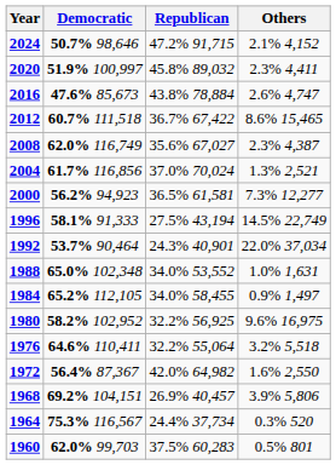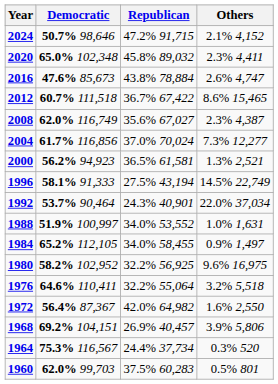 <table class="wikitable"  style="float:right; font-size:95%;">
 <tr style="background:lightgrey;">
 <th>Year</th>
 <th><a href='#'>Democratic</a></th>
 <th><a href='#'>Republican</a></th>
 <th>Others</th>
 </tr>
 <tr>
 <td align="center" ><strong><a href='#'>2024</a></strong></td>
 <td align="center" ><strong>50.7%</strong> <em>98,646</em></td>
 <td align="center" >47.2% <em>91,715</em></td>
 <td align="center" >2.1% <em>4,152</em></td>
 </tr>
 <tr>
 <td align="center" ><strong><a href='#'>2020</a></strong></td>
-<td align="center" ><strong>51.9%</strong> <em>100,997</em></td>
+<td align="center" ><strong>65.0%</strong> <em>102,348</em></td>
 <td align="center" >45.8% <em>89,032</em></td>
 <td align="center" >2.3% <em>4,411</em></td>
 </tr>
 <tr>
 <td align="center" ><strong><a href='#'>2016</a></strong></td>
 <td align="center" ><strong>47.6%</strong> <em>85,673</em></td>
 <td align="center" >43.8% <em>78,884</em></td>
 <td align="center" >2.6% <em>4,747</em></td>
 </tr>
 <tr>
 <td align="center" ><strong><a href='#'>2012</a></strong></td>
 <td align="center" ><strong>60.7%</strong> <em>111,518</em></td>
 <td align="center" >36.7% <em>67,422</em></td>
 <td align="center" >8.6% <em>15,465</em></td>
 </tr>
 <tr>
 <td align="center" ><strong><a href='#'>2008</a></strong></td>
 <td align="center" ><strong>62.0%</strong> <em>116,749</em></td>
 <td align="center" >35.6% <em>67,027</em></td>
 <td align="center" >2.3% <em>4,387</em></td>
 </tr>
 <tr>
 <td align="center" ><strong><a href='#'>2004</a></strong></td>
 <td align="center" ><strong>61.7%</strong> <em>116,856</em></td>
 <td align="center" >37.0% <em>70,024</em></td>
-<td align="center" >1.3% <em>2,521</em></td>
+<td align="center" >7.3% <em>12,277</em></td>
 </tr>
 <tr>
 <td align="center" ><strong><a href='#'>2000</a></strong></td>
 <td align="center" ><strong>56.2%</strong> <em>94,923</em></td>
 <td align="center" >36.5% <em>61,581</em></td>
-<td align="center" >7.3% <em>12,277</em></td>
+<td align="center" >1.3% <em>2,521</em></td>
 </tr>
 <tr>
 <td align="center" ><strong><a href='#'>1996</a></strong></td>
 <td align="center" ><strong>58.1%</strong> <em>91,333</em></td>
 <td align="center" >27.5% <em>43,194</em></td>
 <td align="center" >14.5% <em>22,749</em></td>
 </tr>
 <tr>
 <td align="center" ><strong><a href='#'>1992</a></strong></td>
 <td align="center" ><strong>53.7%</strong> <em>90,464</em></td>
 <td align="center" >24.3% <em>40,901</em></td>
 <td align="center" >22.0% <em>37,034</em></td>
 </tr>
 <tr>
 <td align="center" ><strong><a href='#'>1988</a></strong></td>
-<td align="center" ><strong>65.0%</strong> <em>102,348</em></td>
+<td align="center" ><strong>51.9%</strong> <em>100,997</em></td>
 <td align="center" >34.0% <em>53,552</em></td>
 <td align="center" >1.0% <em>1,631</em></td>
 </tr>
 <tr>
 <td align="center" ><strong><a href='#'>1984</a></strong></td>
 <td align="center" ><strong>65.2%</strong> <em>112,105</em></td>
 <td align="center" >34.0% <em>58,455</em></td>
 <td align="center" >0.9% <em>1,497</em></td>
 </tr>
 <tr>
 <td align="center" ><strong><a href='#'>1980</a></strong></td>
 <td align="center" ><strong>58.2%</strong> <em>102,952</em></td>
 <td align="center" >32.2% <em>56,925</em></td>
 <td align="center" >9.6% <em>16,975</em></td>
 </tr>
 <tr>
 <td align="center" ><strong><a href='#'>1976</a></strong></td>
 <td align="center" ><strong>64.6%</strong> <em>110,411</em></td>
 <td align="center" >32.2% <em>55,064</em></td>
 <td align="center" >3.2% <em>5,518</em></td>
 </tr>
 <tr>
 <td align="center" ><strong><a href='#'>1972</a></strong></td>
 <td align="center" ><strong>56.4%</strong> <em>87,367</em></td>
 <td align="center" >42.0% <em>64,982</em></td>
 <td align="center" >1.6% <em>2,550</em></td>
 </tr>
 <tr>
 <td align="center" ><strong><a href='#'>1968</a></strong></td>
 <td align="center" ><strong>69.2%</strong> <em>104,151</em></td>
 <td align="center" >26.9% <em>40,457</em></td>
 <td align="center" >3.9% <em>5,806</em></td>
 </tr>
 <tr>
 <td align="center" ><strong><a href='#'>1964</a></strong></td>
 <td align="center" ><strong>75.3%</strong> <em>116,567</em></td>
 <td align="center" >24.4% <em>37,734</em></td>
 <td align="center" >0.3% <em>520</em></td>
 </tr>
 <tr>
 <td align="center" ><strong><a href='#'>1960</a></strong></td>
 <td align="center" ><strong>62.0%</strong> <em>99,703</em></td>
 <td align="center" >37.5% <em>60,283</em></td>
 <td align="center" >0.5% <em>801</em></td>
 </tr>
 </table>
